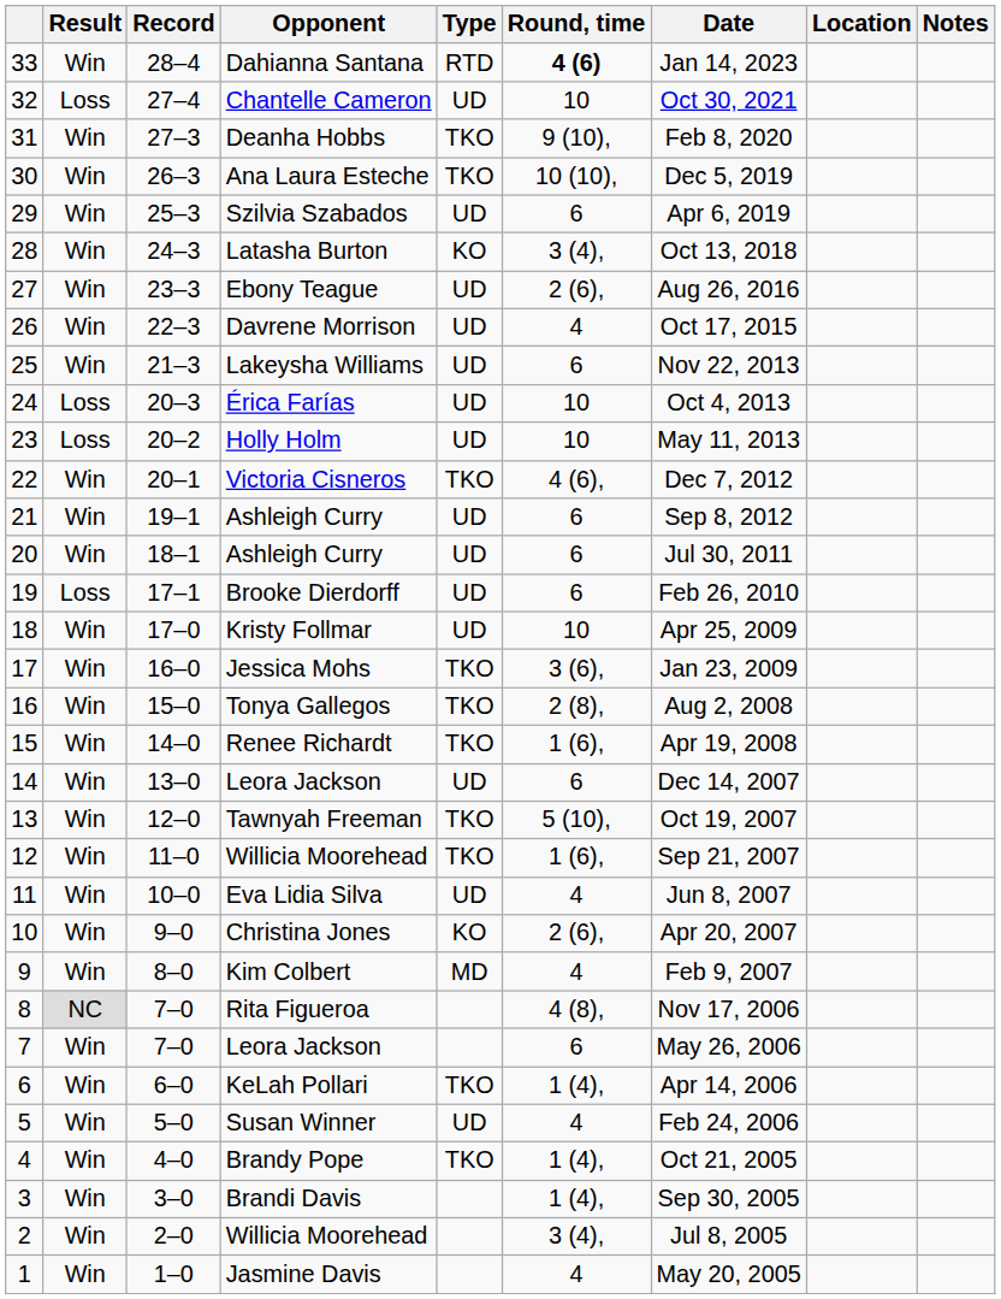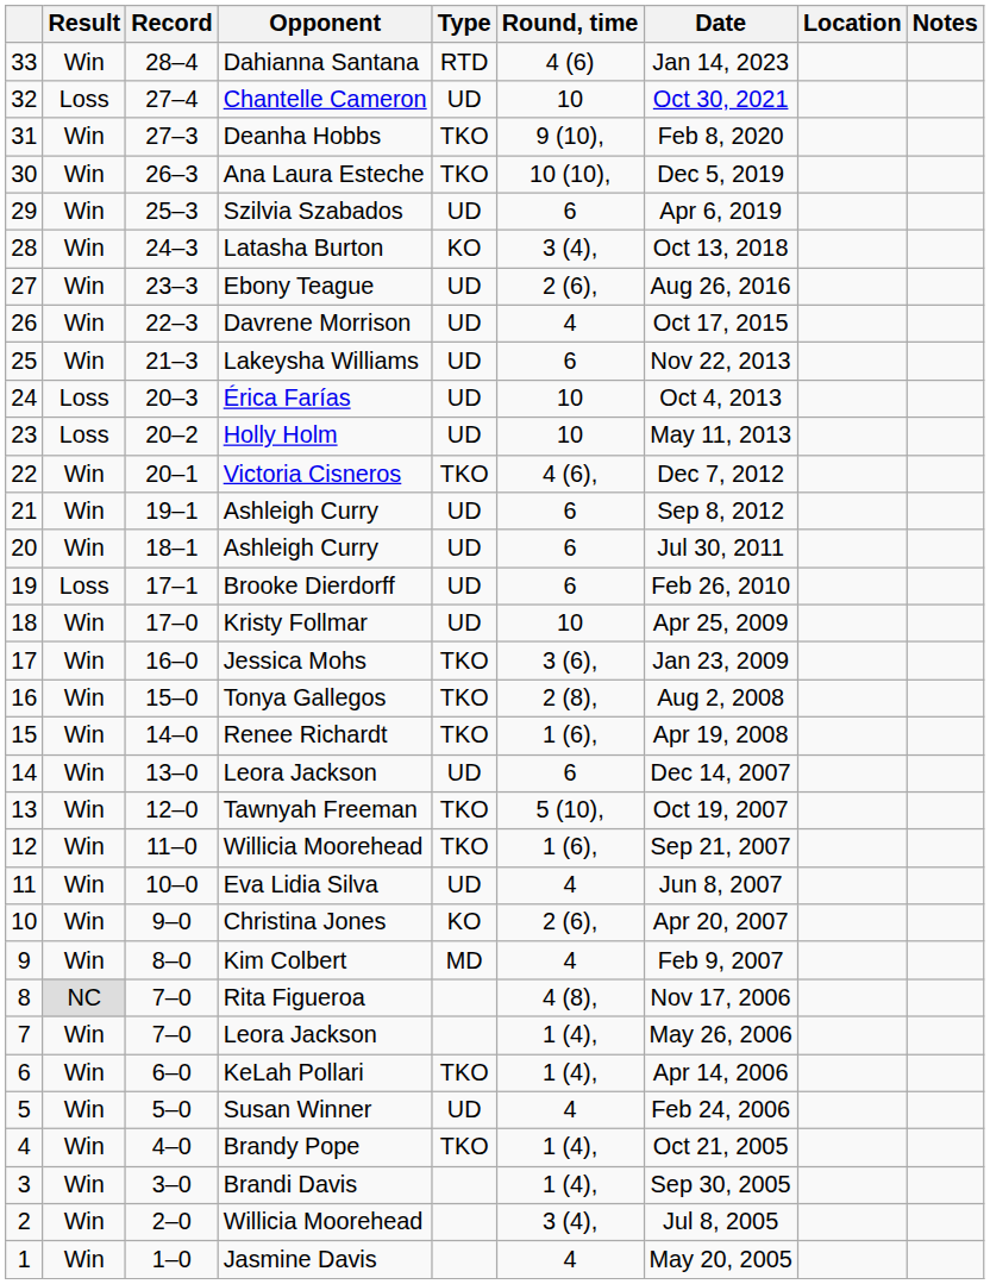 <table class="wikitable" style="text-align:center">
 <tr>
 <th></th>
 <th>Result</th>
 <th>Record</th>
 <th>Opponent</th>
 <th>Type</th>
 <th>Round, time</th>
 <th>Date</th>
 <th>Location</th>
 <th>Notes</th>
 </tr>
 <tr>
 <td>33</td>
 <td>Win</td>
 <td>28–4 </td>
 <td align=left> Dahianna Santana</td>
 <td>RTD</td>
-<td><strong>4 (6)</strong></td>
+<td>4 (6)</td>
 <td>Jan 14, 2023</td>
 <td align=left></td>
 <td></td>
 </tr>
 <tr>
 <td>32</td>
 <td>Loss</td>
 <td>27–4 </td>
 <td align=left> <a href='#'>Chantelle Cameron</a></td>
 <td>UD</td>
 <td>10</td>
 <td><a href='#'>Oct 30, 2021</a></td>
 <td align=left> </td>
 <td align=left></td>
 </tr>
 <tr>
 <td>31</td>
 <td>Win</td>
 <td>27–3 </td>
 <td align=left> Deanha Hobbs</td>
 <td>TKO</td>
 <td>9 (10), </td>
 <td>Feb 8, 2020</td>
 <td align=left></td>
 <td align=left></td>
 </tr>
 <tr>
 <td>30</td>
 <td>Win</td>
 <td>26–3 </td>
 <td align=left> Ana Laura Esteche</td>
 <td>TKO</td>
 <td>10 (10), </td>
 <td>Dec 5, 2019</td>
 <td align=left></td>
 <td align=left></td>
 </tr>
 <tr>
 <td>29</td>
 <td>Win</td>
 <td>25–3 </td>
 <td align=left> Szilvia Szabados</td>
 <td>UD</td>
 <td>6</td>
 <td>Apr 6, 2019</td>
 <td align=left></td>
 <td></td>
 </tr>
 <tr>
 <td>28</td>
 <td>Win</td>
 <td>24–3 </td>
 <td align=left> Latasha Burton</td>
 <td>KO</td>
 <td>3 (4), </td>
 <td>Oct 13, 2018</td>
 <td align=left></td>
 <td></td>
 </tr>
 <tr>
 <td>27</td>
 <td>Win</td>
 <td>23–3 </td>
 <td align=left> Ebony Teague</td>
 <td>UD</td>
 <td>2 (6), </td>
 <td>Aug 26, 2016</td>
 <td align=left></td>
 <td></td>
 </tr>
 <tr>
 <td>26</td>
 <td>Win</td>
 <td>22–3 </td>
 <td align=left> Davrene Morrison</td>
 <td>UD</td>
 <td>4</td>
 <td>Oct 17, 2015</td>
 <td align=left></td>
 <td></td>
 </tr>
 <tr>
 <td>25</td>
 <td>Win</td>
 <td>21–3 </td>
 <td align=left> Lakeysha Williams</td>
 <td>UD</td>
 <td>6</td>
 <td>Nov 22, 2013</td>
 <td align=left></td>
 <td></td>
 </tr>
 <tr>
 <td>24</td>
 <td>Loss</td>
 <td>20–3 </td>
 <td align=left> <a href='#'>Érica Farías</a></td>
 <td>UD</td>
 <td>10</td>
 <td>Oct 4, 2013</td>
 <td align=left></td>
 <td align=left></td>
 </tr>
 <tr>
 <td>23</td>
 <td>Loss</td>
 <td>20–2 </td>
 <td align=left> <a href='#'>Holly Holm</a></td>
 <td>UD</td>
 <td>10</td>
 <td>May 11, 2013</td>
 <td align=left></td>
 <td align=left></td>
 </tr>
 <tr>
 <td>22</td>
 <td>Win</td>
 <td>20–1 </td>
 <td align=left> <a href='#'>Victoria Cisneros</a></td>
 <td>TKO</td>
 <td>4 (6), </td>
 <td>Dec 7, 2012</td>
 <td align=left></td>
 <td></td>
 </tr>
 <tr>
 <td>21</td>
 <td>Win</td>
 <td>19–1 </td>
 <td align=left> Ashleigh Curry</td>
 <td>UD</td>
 <td>6</td>
 <td>Sep 8, 2012</td>
 <td align=left></td>
 <td></td>
 </tr>
 <tr>
 <td>20</td>
 <td>Win</td>
 <td>18–1 </td>
 <td align=left> Ashleigh Curry</td>
 <td>UD</td>
 <td>6</td>
 <td>Jul 30, 2011</td>
 <td align=left></td>
 <td></td>
 </tr>
 <tr>
 <td>19</td>
 <td>Loss</td>
 <td>17–1 </td>
 <td align=left> Brooke Dierdorff</td>
 <td>UD</td>
 <td>6</td>
 <td>Feb 26, 2010</td>
 <td align=left></td>
 <td></td>
 </tr>
 <tr>
 <td>18</td>
 <td>Win</td>
 <td>17–0 </td>
 <td align=left> Kristy Follmar</td>
 <td>UD</td>
 <td>10</td>
 <td>Apr 25, 2009</td>
 <td align=left></td>
 <td align=left></td>
 </tr>
 <tr>
 <td>17</td>
 <td>Win</td>
 <td>16–0 </td>
 <td align=left> Jessica Mohs</td>
 <td>TKO</td>
 <td>3 (6), </td>
 <td>Jan 23, 2009</td>
 <td align=left></td>
 <td></td>
 </tr>
 <tr>
 <td>16</td>
 <td>Win</td>
 <td>15–0 </td>
 <td align=left> Tonya Gallegos</td>
 <td>TKO</td>
 <td>2 (8), </td>
 <td>Aug 2, 2008</td>
 <td align=left></td>
 <td></td>
 </tr>
 <tr>
 <td>15</td>
 <td>Win</td>
 <td>14–0 </td>
 <td align=left> Renee Richardt</td>
 <td>TKO</td>
 <td>1 (6), </td>
 <td>Apr 19, 2008</td>
 <td align=left></td>
 <td></td>
 </tr>
 <tr>
 <td>14</td>
 <td>Win</td>
 <td>13–0 </td>
 <td align=left> Leora Jackson</td>
 <td>UD</td>
 <td>6</td>
 <td>Dec 14, 2007</td>
 <td align=left></td>
 <td></td>
 </tr>
 <tr>
 <td>13</td>
 <td>Win</td>
 <td>12–0 </td>
 <td align=left> Tawnyah Freeman</td>
 <td>TKO</td>
 <td>5 (10), </td>
 <td>Oct 19, 2007</td>
 <td align=left></td>
 <td align=left></td>
 </tr>
 <tr>
 <td>12</td>
 <td>Win</td>
 <td>11–0 </td>
 <td align=left> Willicia Moorehead</td>
 <td>TKO</td>
 <td>1 (6), </td>
 <td>Sep 21, 2007</td>
 <td align=left></td>
 <td></td>
 </tr>
 <tr>
 <td>11</td>
 <td>Win</td>
 <td>10–0 </td>
 <td align=left> Eva Lidia Silva</td>
 <td>UD</td>
 <td>4</td>
 <td>Jun 8, 2007</td>
 <td align=left></td>
 <td></td>
 </tr>
 <tr>
 <td>10</td>
 <td>Win</td>
 <td>9–0 </td>
 <td align=left> Christina Jones</td>
 <td>KO</td>
 <td>2 (6), </td>
 <td>Apr 20, 2007</td>
 <td align=left></td>
 <td></td>
 </tr>
 <tr>
 <td>9</td>
 <td>Win</td>
 <td>8–0 </td>
 <td align=left> Kim Colbert</td>
 <td>MD</td>
 <td>4</td>
 <td>Feb 9, 2007</td>
 <td align=left></td>
 <td></td>
 </tr>
 <tr>
 <td>8</td>
 <td style="background:#DDD">NC</td>
 <td>7–0 </td>
 <td align=left> Rita Figueroa</td>
 <td></td>
 <td>4 (8), </td>
 <td>Nov 17, 2006</td>
 <td align=left></td>
 <td align=left></td>
 </tr>
 <tr>
 <td>7</td>
 <td>Win</td>
 <td>7–0</td>
 <td align=left> Leora Jackson</td>
 <td></td>
-<td>6</td>
+<td>1 (4), </td>
 <td>May 26, 2006</td>
 <td align=left></td>
 <td></td>
 </tr>
 <tr>
 <td>6</td>
 <td>Win</td>
 <td>6–0</td>
 <td align=left> KeLah Pollari</td>
 <td>TKO</td>
 <td>1 (4), </td>
 <td>Apr 14, 2006</td>
 <td align=left></td>
 <td></td>
 </tr>
 <tr>
 <td>5</td>
 <td>Win</td>
 <td>5–0</td>
 <td align=left> Susan Winner</td>
 <td>UD</td>
 <td>4</td>
 <td>Feb 24, 2006</td>
 <td align=left></td>
 <td></td>
 </tr>
 <tr>
 <td>4</td>
 <td>Win</td>
 <td>4–0</td>
 <td align=left> Brandy Pope</td>
 <td>TKO</td>
 <td>1 (4), </td>
 <td>Oct 21, 2005</td>
 <td align=left></td>
 <td></td>
 </tr>
 <tr>
 <td>3</td>
 <td>Win</td>
 <td>3–0</td>
 <td align=left> Brandi Davis</td>
 <td></td>
 <td>1 (4), </td>
 <td>Sep 30, 2005</td>
 <td align=left></td>
 <td></td>
 </tr>
 <tr>
 <td>2</td>
 <td>Win</td>
 <td>2–0</td>
 <td align=left> Willicia Moorehead</td>
 <td></td>
 <td>3 (4), </td>
 <td>Jul 8, 2005</td>
 <td align=left></td>
 <td></td>
 </tr>
 <tr>
 <td>1</td>
 <td>Win</td>
 <td>1–0</td>
 <td align=left> Jasmine Davis</td>
 <td></td>
 <td>4</td>
 <td>May 20, 2005</td>
 <td align=left></td>
 <td></td>
 </tr>
 <tr>
 </tr>
 </table>
